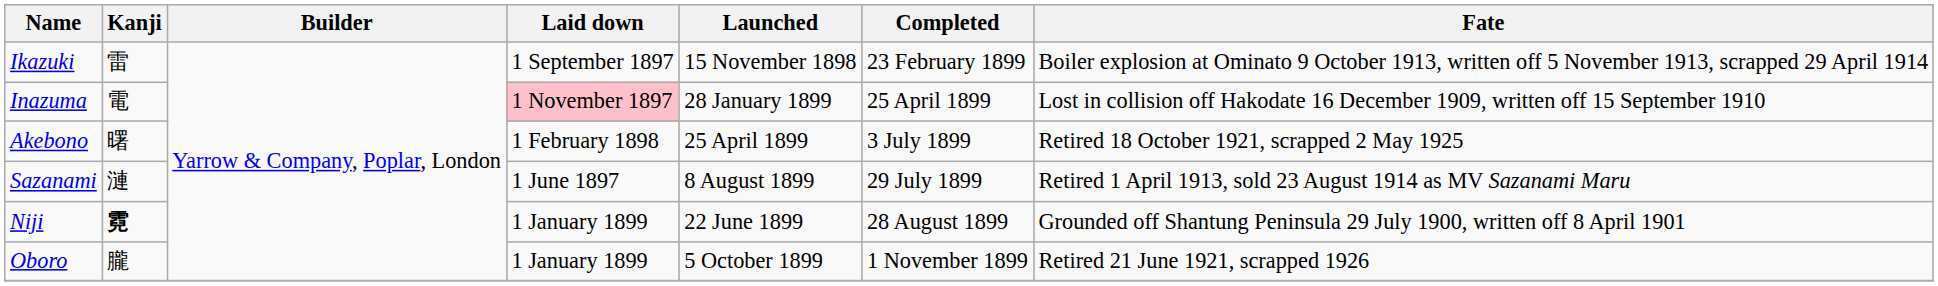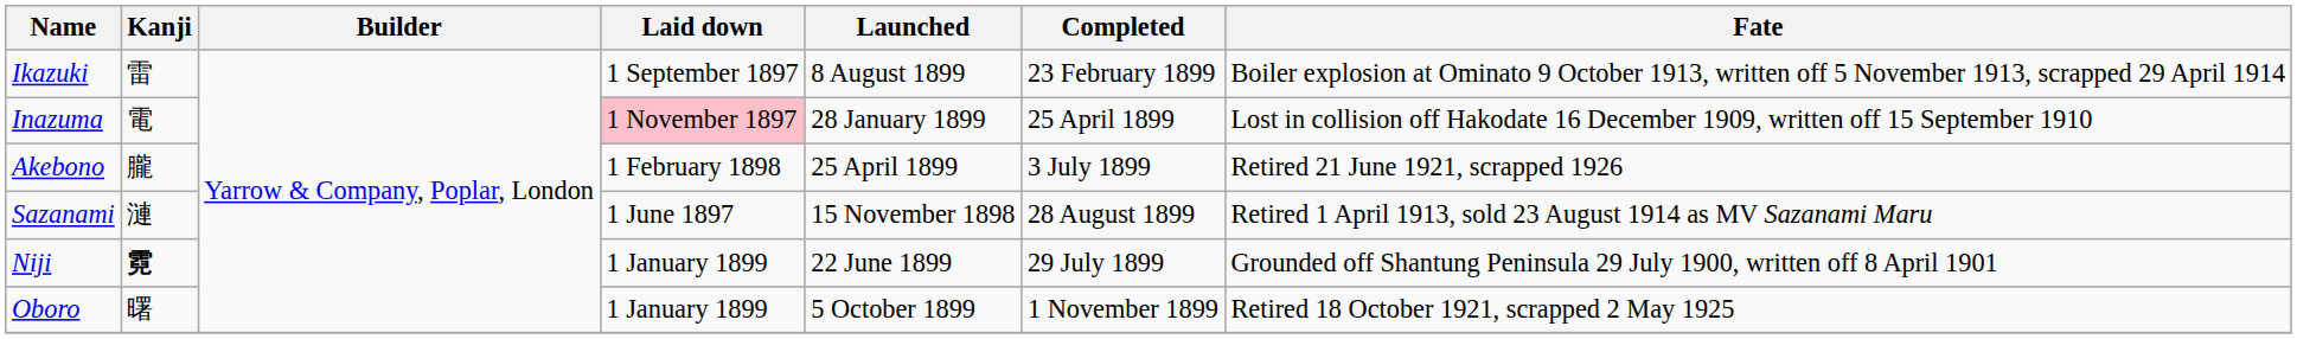 <table class="wikitable" style="font-size:90%;">
 <tr>
 <th>Name</th>
 <th>Kanji</th>
 <th>Builder</th>
 <th>Laid down</th>
 <th>Launched</th>
 <th>Completed</th>
 <th>Fate</th>
 </tr>
 <tr>
 <td><a href='#'><em>Ikazuki</em></a></td>
 <td>雷</td>
 <td rowspan=6><a href='#'>Yarrow & Company</a>, <a href='#'>Poplar</a>, London</td>
 <td>1 September 1897</td>
-<td>15 November 1898</td>
+<td>8 August 1899</td>
 <td>23 February 1899</td>
 <td>Boiler explosion at Ominato 9 October 1913, written off 5 November 1913, scrapped 29 April 1914</td>
 </tr>
 <tr>
 <td><a href='#'><em>Inazuma</em></a></td>
 <td>電</td>
 <td style="background: pink;">1 November 1897</td>
 <td>28 January 1899</td>
 <td>25 April 1899</td>
 <td>Lost in collision off Hakodate 16 December 1909, written off 15 September 1910</td>
 </tr>
 <tr>
 <td><a href='#'><em>Akebono</em></a></td>
-<td>曙</td>
+<td>朧</td>
 <td>1 February 1898</td>
 <td>25 April 1899</td>
 <td>3 July 1899</td>
-<td>Retired 18 October 1921, scrapped 2 May 1925</td>
+<td>Retired 21 June 1921, scrapped 1926</td>
 </tr>
 <tr>
 <td><a href='#'><em>Sazanami</em></a></td>
 <td>漣</td>
 <td>1 June 1897</td>
-<td>8 August 1899</td>
-<td>29 July 1899</td>
+<td>15 November 1898</td>
+<td>28 August 1899</td>
 <td>Retired 1 April 1913, sold 23 August 1914 as MV <em>Sazanami Maru</em></td>
 </tr>
 <tr>
 <td><a href='#'><em>Niji</em></a></td>
 <td><strong>霓</strong></td>
 <td>1 January 1899</td>
 <td>22 June 1899</td>
-<td>28 August 1899</td>
+<td>29 July 1899</td>
 <td>Grounded off Shantung Peninsula 29 July 1900, written off 8 April 1901</td>
 </tr>
 <tr>
 <td><a href='#'><em>Oboro</em></a></td>
-<td>朧</td>
+<td>曙</td>
 <td>1 January 1899</td>
 <td>5 October 1899</td>
 <td>1 November 1899</td>
-<td>Retired 21 June 1921, scrapped 1926</td>
+<td>Retired 18 October 1921, scrapped 2 May 1925</td>
 </tr>
 <tr>
 </tr>
 </table>
